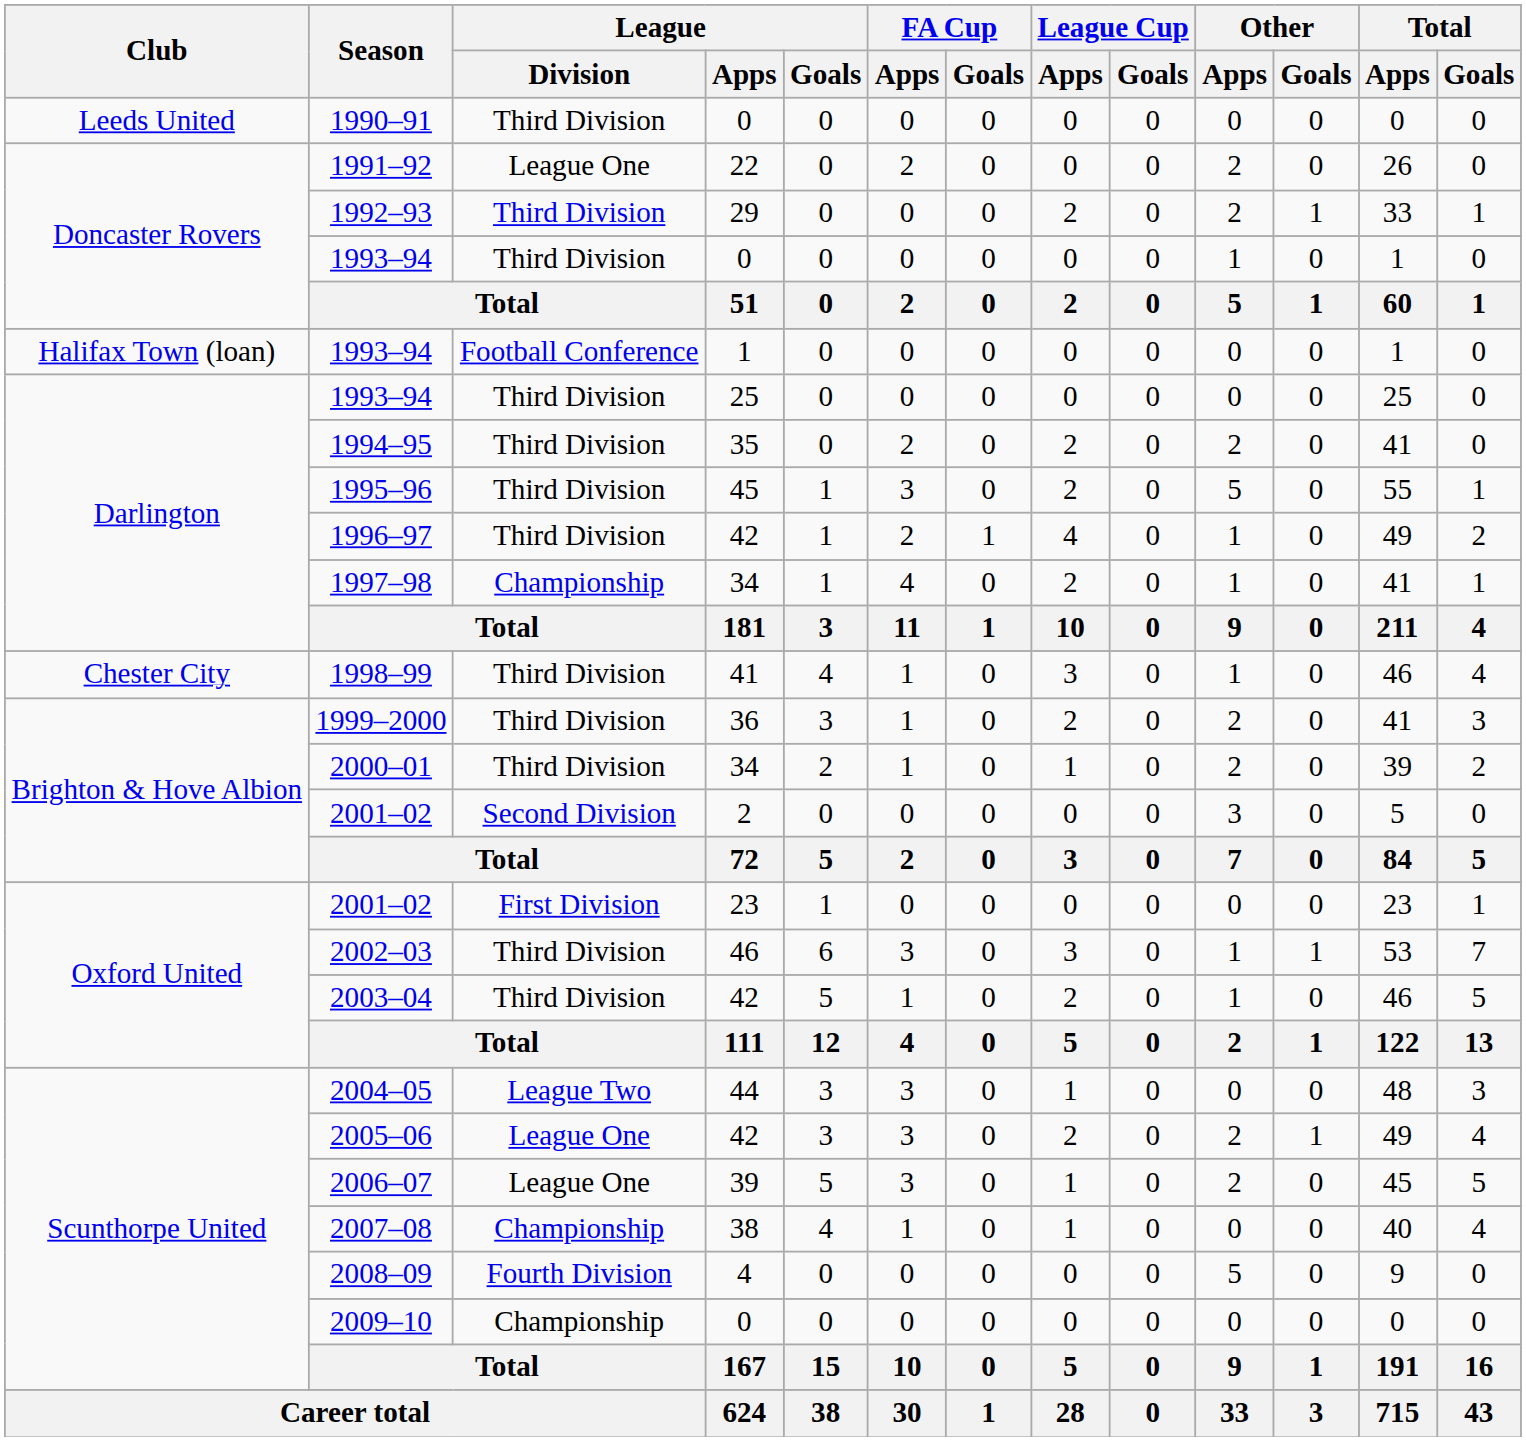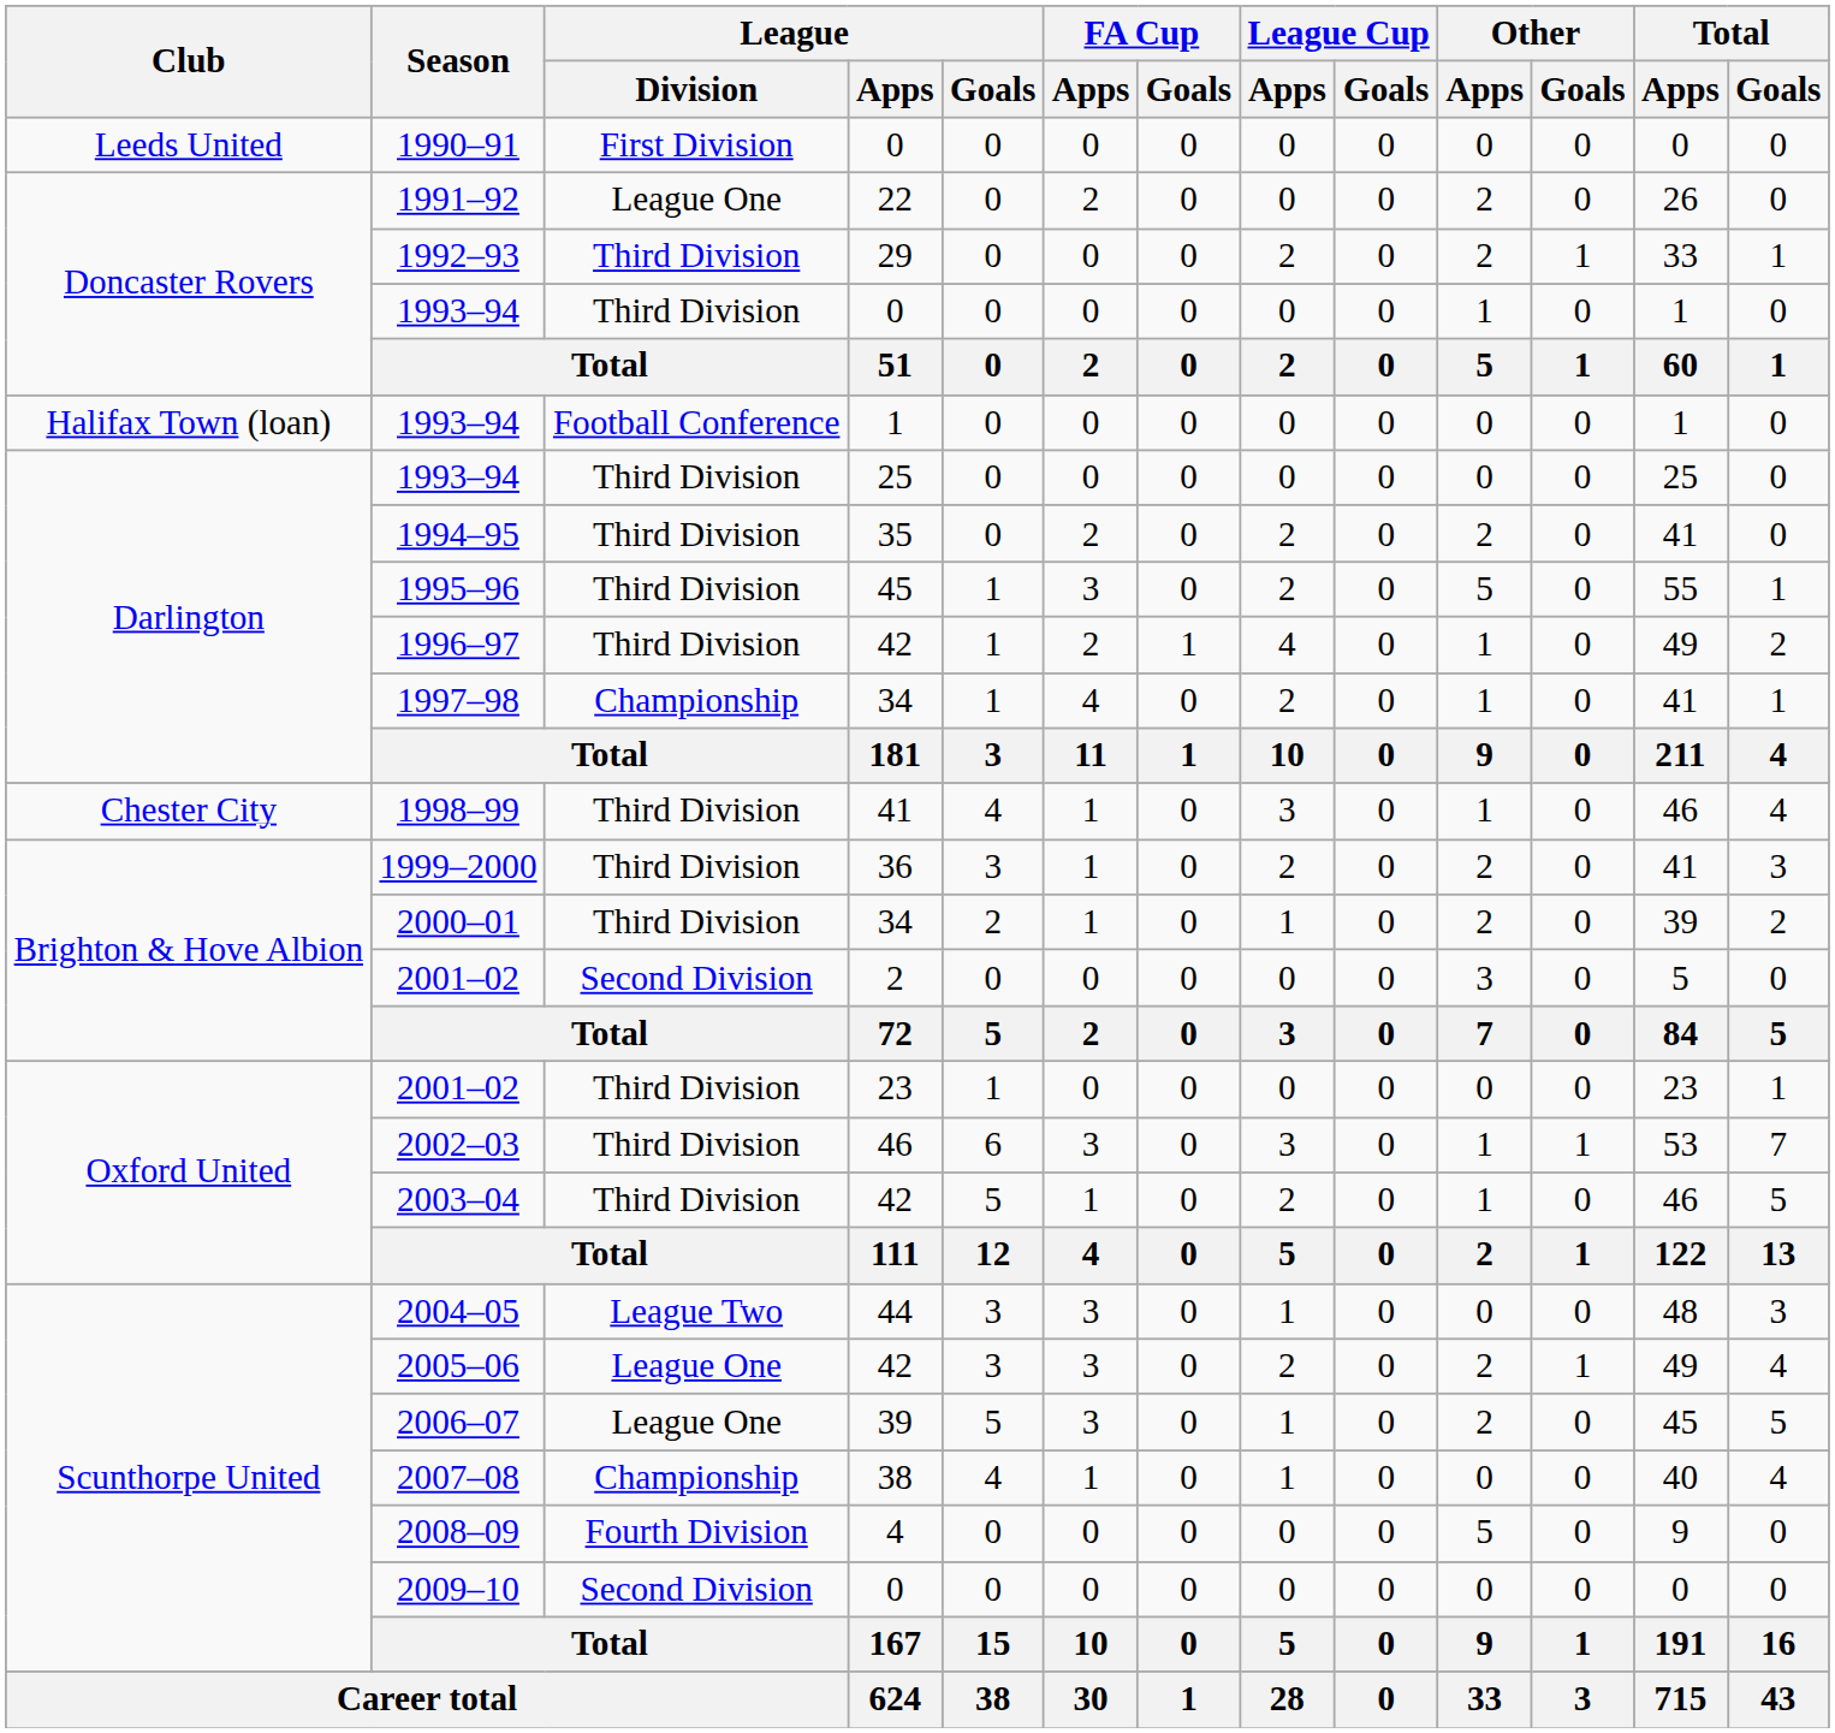 <table class="wikitable" style="text-align:center">
 <tr>
 <th rowspan="2">Club</th>
 <th rowspan="2">Season</th>
 <th colspan="3">League</th>
 <th colspan="2"><a href='#'>FA Cup</a></th>
 <th colspan="2"><a href='#'>League Cup</a></th>
 <th colspan="2">Other</th>
 <th colspan="2">Total</th>
 </tr>
 <tr>
 <th>Division</th>
 <th>Apps</th>
 <th>Goals</th>
 <th>Apps</th>
 <th>Goals</th>
 <th>Apps</th>
 <th>Goals</th>
 <th>Apps</th>
 <th>Goals</th>
 <th>Apps</th>
 <th>Goals</th>
 </tr>
 <tr>
 <td><a href='#'>Leeds United</a></td>
 <td><a href='#'>1990–91</a></td>
-<td>Third Division</td>
+<td><a href='#'>First Division</a></td>
 <td>0</td>
 <td>0</td>
 <td>0</td>
 <td>0</td>
 <td>0</td>
 <td>0</td>
 <td>0</td>
 <td>0</td>
 <td>0</td>
 <td>0</td>
 </tr>
 <tr>
 <td rowspan="4"><a href='#'>Doncaster Rovers</a></td>
 <td><a href='#'>1991–92</a></td>
 <td>League One</td>
 <td>22</td>
 <td>0</td>
 <td>2</td>
 <td>0</td>
 <td>0</td>
 <td>0</td>
 <td>2</td>
 <td>0</td>
 <td>26</td>
 <td>0</td>
 </tr>
 <tr>
 <td><a href='#'>1992–93</a></td>
 <td><a href='#'>Third Division</a></td>
 <td>29</td>
 <td>0</td>
 <td>0</td>
 <td>0</td>
 <td>2</td>
 <td>0</td>
 <td>2</td>
 <td>1</td>
 <td>33</td>
 <td>1</td>
 </tr>
 <tr>
 <td><a href='#'>1993–94</a></td>
 <td>Third Division</td>
 <td>0</td>
 <td>0</td>
 <td>0</td>
 <td>0</td>
 <td>0</td>
 <td>0</td>
 <td>1</td>
 <td>0</td>
 <td>1</td>
 <td>0</td>
 </tr>
 <tr>
 <th colspan="2">Total</th>
 <th>51</th>
 <th>0</th>
 <th>2</th>
 <th>0</th>
 <th>2</th>
 <th>0</th>
 <th>5</th>
 <th>1</th>
 <th>60</th>
 <th>1</th>
 </tr>
 <tr>
 <td><a href='#'>Halifax Town</a> (loan)</td>
 <td><a href='#'>1993–94</a></td>
 <td><a href='#'>Football Conference</a></td>
 <td>1</td>
 <td>0</td>
 <td>0</td>
 <td>0</td>
 <td>0</td>
 <td>0</td>
 <td>0</td>
 <td>0</td>
 <td>1</td>
 <td>0</td>
 </tr>
 <tr>
 <td rowspan="6"><a href='#'>Darlington</a></td>
 <td><a href='#'>1993–94</a></td>
 <td>Third Division</td>
 <td>25</td>
 <td>0</td>
 <td>0</td>
 <td>0</td>
 <td>0</td>
 <td>0</td>
 <td>0</td>
 <td>0</td>
 <td>25</td>
 <td>0</td>
 </tr>
 <tr>
 <td><a href='#'>1994–95</a></td>
 <td>Third Division</td>
 <td>35</td>
 <td>0</td>
 <td>2</td>
 <td>0</td>
 <td>2</td>
 <td>0</td>
 <td>2</td>
 <td>0</td>
 <td>41</td>
 <td>0</td>
 </tr>
 <tr>
 <td><a href='#'>1995–96</a></td>
 <td>Third Division</td>
 <td>45</td>
 <td>1</td>
 <td>3</td>
 <td>0</td>
 <td>2</td>
 <td>0</td>
 <td>5</td>
 <td>0</td>
 <td>55</td>
 <td>1</td>
 </tr>
 <tr>
 <td><a href='#'>1996–97</a></td>
 <td>Third Division</td>
 <td>42</td>
 <td>1</td>
 <td>2</td>
 <td>1</td>
 <td>4</td>
 <td>0</td>
 <td>1</td>
 <td>0</td>
 <td>49</td>
 <td>2</td>
 </tr>
 <tr>
 <td><a href='#'>1997–98</a></td>
 <td><a href='#'>Championship</a></td>
 <td>34</td>
 <td>1</td>
 <td>4</td>
 <td>0</td>
 <td>2</td>
 <td>0</td>
 <td>1</td>
 <td>0</td>
 <td>41</td>
 <td>1</td>
 </tr>
 <tr>
 <th colspan="2">Total</th>
 <th>181</th>
 <th>3</th>
 <th>11</th>
 <th>1</th>
 <th>10</th>
 <th>0</th>
 <th>9</th>
 <th>0</th>
 <th>211</th>
 <th>4</th>
 </tr>
 <tr>
 <td><a href='#'>Chester City</a></td>
 <td><a href='#'>1998–99</a></td>
 <td>Third Division</td>
 <td>41</td>
 <td>4</td>
 <td>1</td>
 <td>0</td>
 <td>3</td>
 <td>0</td>
 <td>1</td>
 <td>0</td>
 <td>46</td>
 <td>4</td>
 </tr>
 <tr>
 <td rowspan="4"><a href='#'>Brighton & Hove Albion</a></td>
 <td><a href='#'>1999–2000</a></td>
 <td>Third Division</td>
 <td>36</td>
 <td>3</td>
 <td>1</td>
 <td>0</td>
 <td>2</td>
 <td>0</td>
 <td>2</td>
 <td>0</td>
 <td>41</td>
 <td>3</td>
 </tr>
 <tr>
 <td><a href='#'>2000–01</a></td>
 <td>Third Division</td>
 <td>34</td>
 <td>2</td>
 <td>1</td>
 <td>0</td>
 <td>1</td>
 <td>0</td>
 <td>2</td>
 <td>0</td>
 <td>39</td>
 <td>2</td>
 </tr>
 <tr>
 <td><a href='#'>2001–02</a></td>
 <td><a href='#'>Second Division</a></td>
 <td>2</td>
 <td>0</td>
 <td>0</td>
 <td>0</td>
 <td>0</td>
 <td>0</td>
 <td>3</td>
 <td>0</td>
 <td>5</td>
 <td>0</td>
 </tr>
 <tr>
 <th colspan="2">Total</th>
 <th>72</th>
 <th>5</th>
 <th>2</th>
 <th>0</th>
 <th>3</th>
 <th>0</th>
 <th>7</th>
 <th>0</th>
 <th>84</th>
 <th>5</th>
 </tr>
 <tr>
 <td rowspan="4"><a href='#'>Oxford United</a></td>
 <td><a href='#'>2001–02</a></td>
-<td><a href='#'>First Division</a></td>
+<td>Third Division</td>
 <td>23</td>
 <td>1</td>
 <td>0</td>
 <td>0</td>
 <td>0</td>
 <td>0</td>
 <td>0</td>
 <td>0</td>
 <td>23</td>
 <td>1</td>
 </tr>
 <tr>
 <td><a href='#'>2002–03</a></td>
 <td>Third Division</td>
 <td>46</td>
 <td>6</td>
 <td>3</td>
 <td>0</td>
 <td>3</td>
 <td>0</td>
 <td>1</td>
 <td>1</td>
 <td>53</td>
 <td>7</td>
 </tr>
 <tr>
 <td><a href='#'>2003–04</a></td>
 <td>Third Division</td>
 <td>42</td>
 <td>5</td>
 <td>1</td>
 <td>0</td>
 <td>2</td>
 <td>0</td>
 <td>1</td>
 <td>0</td>
 <td>46</td>
 <td>5</td>
 </tr>
 <tr>
 <th colspan="2">Total</th>
 <th>111</th>
 <th>12</th>
 <th>4</th>
 <th>0</th>
 <th>5</th>
 <th>0</th>
 <th>2</th>
 <th>1</th>
 <th>122</th>
 <th>13</th>
 </tr>
 <tr>
 <td rowspan="7"><a href='#'>Scunthorpe United</a></td>
 <td><a href='#'>2004–05</a></td>
 <td><a href='#'>League Two</a></td>
 <td>44</td>
 <td>3</td>
 <td>3</td>
 <td>0</td>
 <td>1</td>
 <td>0</td>
 <td>0</td>
 <td>0</td>
 <td>48</td>
 <td>3</td>
 </tr>
 <tr>
 <td><a href='#'>2005–06</a></td>
 <td><a href='#'>League One</a></td>
 <td>42</td>
 <td>3</td>
 <td>3</td>
 <td>0</td>
 <td>2</td>
 <td>0</td>
 <td>2</td>
 <td>1</td>
 <td>49</td>
 <td>4</td>
 </tr>
 <tr>
 <td><a href='#'>2006–07</a></td>
 <td>League One</td>
 <td>39</td>
 <td>5</td>
 <td>3</td>
 <td>0</td>
 <td>1</td>
 <td>0</td>
 <td>2</td>
 <td>0</td>
 <td>45</td>
 <td>5</td>
 </tr>
 <tr>
 <td><a href='#'>2007–08</a></td>
 <td><a href='#'>Championship</a></td>
 <td>38</td>
 <td>4</td>
 <td>1</td>
 <td>0</td>
 <td>1</td>
 <td>0</td>
 <td>0</td>
 <td>0</td>
 <td>40</td>
 <td>4</td>
 </tr>
 <tr>
 <td><a href='#'>2008–09</a></td>
 <td><a href='#'>Fourth Division</a></td>
 <td>4</td>
 <td>0</td>
 <td>0</td>
 <td>0</td>
 <td>0</td>
 <td>0</td>
 <td>5</td>
 <td>0</td>
 <td>9</td>
 <td>0</td>
 </tr>
 <tr>
 <td><a href='#'>2009–10</a></td>
-<td>Championship</td>
+<td><a href='#'>Second Division</a></td>
 <td>0</td>
 <td>0</td>
 <td>0</td>
 <td>0</td>
 <td>0</td>
 <td>0</td>
 <td>0</td>
 <td>0</td>
 <td>0</td>
 <td>0</td>
 </tr>
 <tr>
 <th colspan="2">Total</th>
 <th>167</th>
 <th>15</th>
 <th>10</th>
 <th>0</th>
 <th>5</th>
 <th>0</th>
 <th>9</th>
 <th>1</th>
 <th>191</th>
 <th>16</th>
 </tr>
 <tr>
 <th colspan="3">Career total</th>
 <th>624</th>
 <th>38</th>
 <th>30</th>
 <th>1</th>
 <th>28</th>
 <th>0</th>
 <th>33</th>
 <th>3</th>
 <th>715</th>
 <th>43</th>
 </tr>
 </table>
